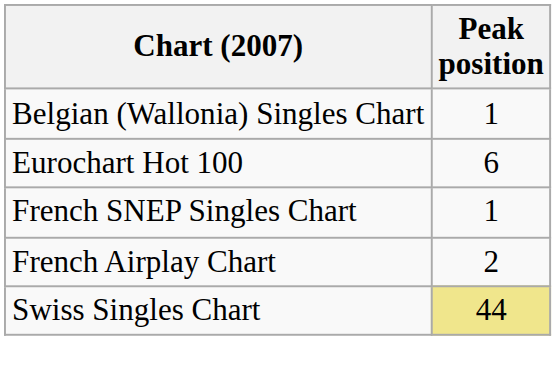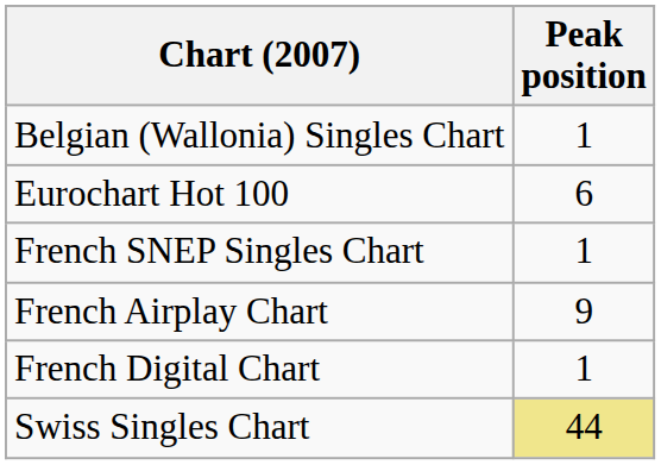 <table class="wikitable sortable">
 <tr>
 <th>Chart (2007)</th>
 <th>Peak<br>position</th>
 </tr>
 <tr>
 <td>Belgian (Wallonia) Singles Chart</td>
 <td align="center">1</td>
 </tr>
 <tr>
 <td>Eurochart Hot 100</td>
 <td align="center">6</td>
 </tr>
 <tr>
 <td>French SNEP Singles Chart</td>
 <td align="center">1</td>
 </tr>
 <tr>
 <td>French Airplay Chart</td>
-<td align="center">2</td>
+<td align="center">9</td>
+</tr>
+<tr>
+<td>French Digital Chart</td>
+<td align="center">1</td>
 </tr>
 <tr>
 <td>Swiss Singles Chart</td>
 <td align="center" style="background: khaki;">44</td>
 </tr>
 </table>
